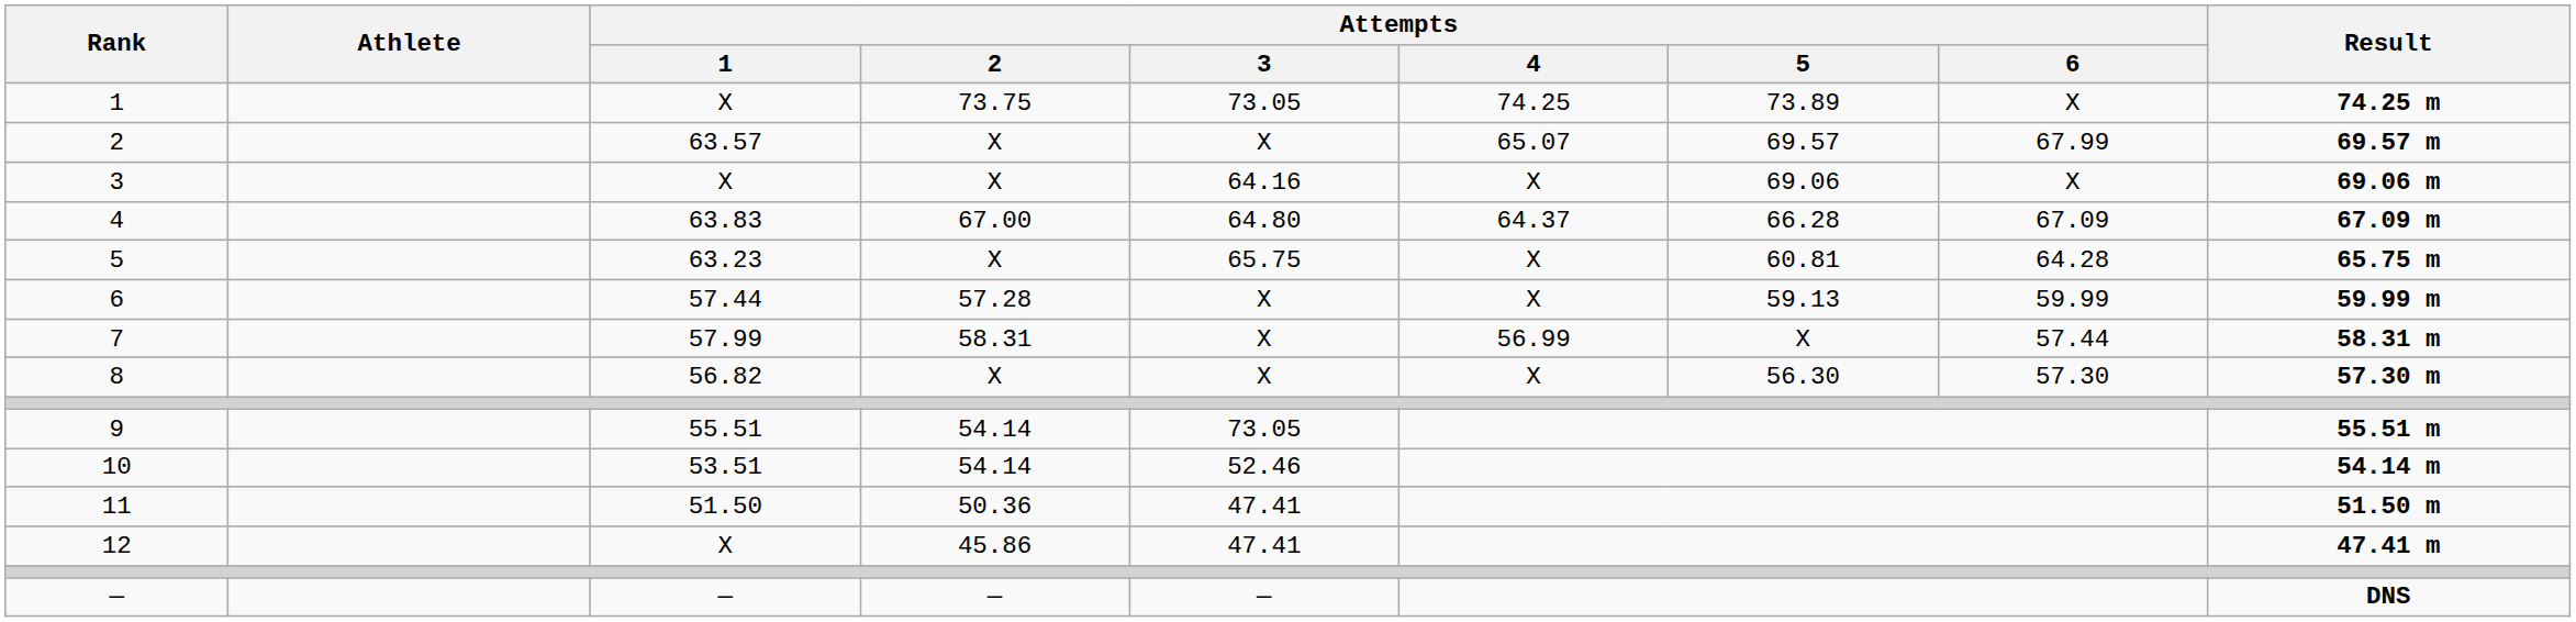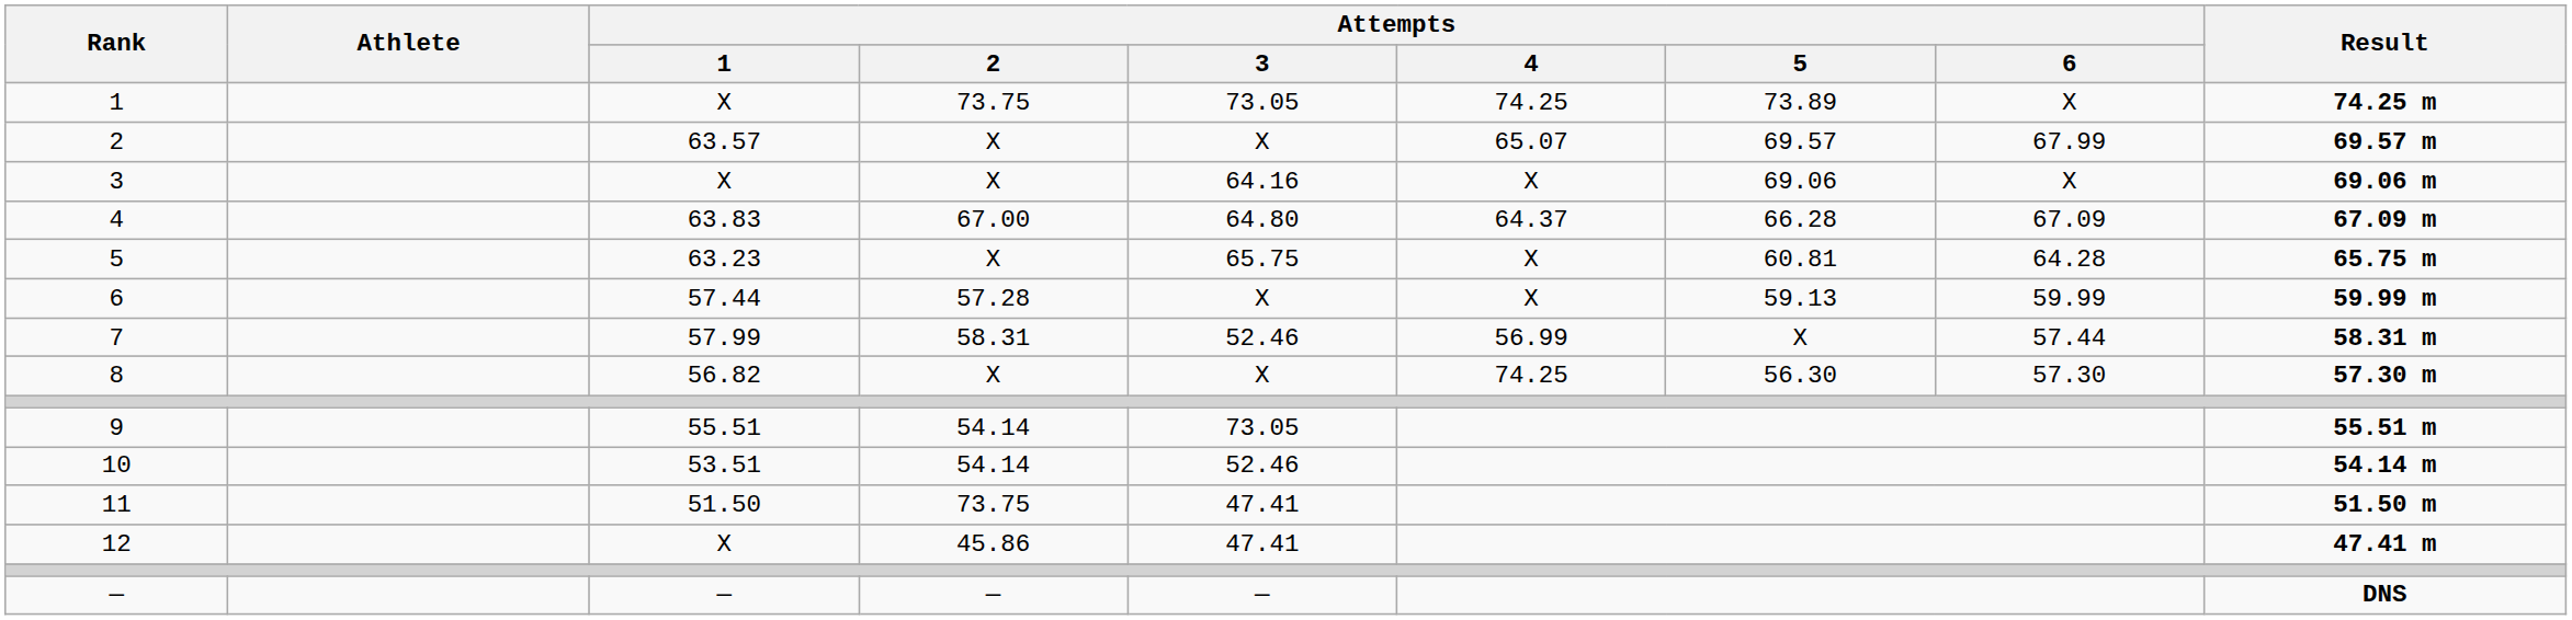 <table class="wikitable" style=" text-align:center; font-size:110%;" width="75%">
 <tr>
 <th rowspan="2">Rank</th>
 <th rowspan="2">Athlete</th>
 <th colspan="6">Attempts</th>
 <th rowspan="2">Result</th>
 </tr>
 <tr>
 <th>1</th>
 <th>2</th>
 <th>3</th>
 <th>4</th>
 <th>5</th>
 <th>6</th>
 </tr>
 <tr>
 <td>1</td>
 <td align=left></td>
 <td>X</td>
 <td>73.75</td>
 <td>73.05</td>
 <td>74.25</td>
 <td>73.89</td>
 <td>X</td>
 <td><strong>74.25 m </strong></td>
 </tr>
 <tr>
 <td>2</td>
 <td align=left></td>
 <td>63.57</td>
 <td>X</td>
 <td>X</td>
 <td>65.07</td>
 <td>69.57</td>
 <td>67.99</td>
 <td><strong>69.57 m   </strong></td>
 </tr>
 <tr>
 <td>3</td>
 <td align=left></td>
 <td>X</td>
 <td>X</td>
 <td>64.16</td>
 <td>X</td>
 <td>69.06</td>
 <td>X</td>
 <td><strong>69.06 m</strong></td>
 </tr>
 <tr>
 <td>4</td>
 <td align=left></td>
 <td>63.83</td>
 <td>67.00</td>
 <td>64.80</td>
 <td>64.37</td>
 <td>66.28</td>
 <td>67.09</td>
 <td><strong>67.09 m</strong></td>
 </tr>
 <tr>
 <td>5</td>
 <td align=left></td>
 <td>63.23</td>
 <td>X</td>
 <td>65.75</td>
 <td>X</td>
 <td>60.81</td>
 <td>64.28</td>
 <td><strong>65.75 m</strong></td>
 </tr>
 <tr>
 <td>6</td>
 <td align=left></td>
 <td>57.44</td>
 <td>57.28</td>
 <td>X</td>
 <td>X</td>
 <td>59.13</td>
 <td>59.99</td>
 <td><strong>59.99 m</strong></td>
 </tr>
 <tr>
 <td>7</td>
 <td align=left></td>
 <td>57.99</td>
 <td>58.31</td>
-<td>X</td>
+<td>52.46</td>
 <td>56.99</td>
 <td>X</td>
 <td>57.44</td>
 <td><strong>58.31 m</strong></td>
 </tr>
 <tr>
 <td>8</td>
 <td align=left></td>
 <td>56.82</td>
 <td>X</td>
 <td>X</td>
-<td>X</td>
+<td>74.25</td>
 <td>56.30</td>
 <td>57.30</td>
 <td><strong>57.30 m</strong></td>
 </tr>
 <tr>
 <td colspan=9 bgcolor=lightgray></td>
 </tr>
 <tr>
 <td>9</td>
 <td align=left></td>
 <td>55.51</td>
 <td>54.14</td>
 <td>73.05</td>
 <td colspan=3></td>
 <td><strong>55.51 m   </strong></td>
 </tr>
 <tr>
 <td>10</td>
 <td align=left></td>
 <td>53.51</td>
 <td>54.14</td>
 <td>52.46</td>
 <td colspan=3></td>
 <td><strong>54.14 m</strong></td>
 </tr>
 <tr>
 <td>11</td>
 <td align=left></td>
 <td>51.50</td>
-<td>50.36</td>
+<td>73.75</td>
 <td>47.41</td>
 <td colspan=3></td>
 <td><strong>51.50 m</strong></td>
 </tr>
 <tr>
 <td>12</td>
 <td align=left></td>
 <td>X</td>
 <td>45.86</td>
 <td>47.41</td>
 <td colspan=3></td>
 <td><strong>47.41 m  </strong></td>
 </tr>
 <tr>
 <td colspan=9 bgcolor=lightgray></td>
 </tr>
 <tr>
 <td>—</td>
 <td align=left></td>
 <td>—</td>
 <td>—</td>
 <td>—</td>
 <td colspan=3></td>
 <td><strong>DNS</strong></td>
 </tr>
 </table>
